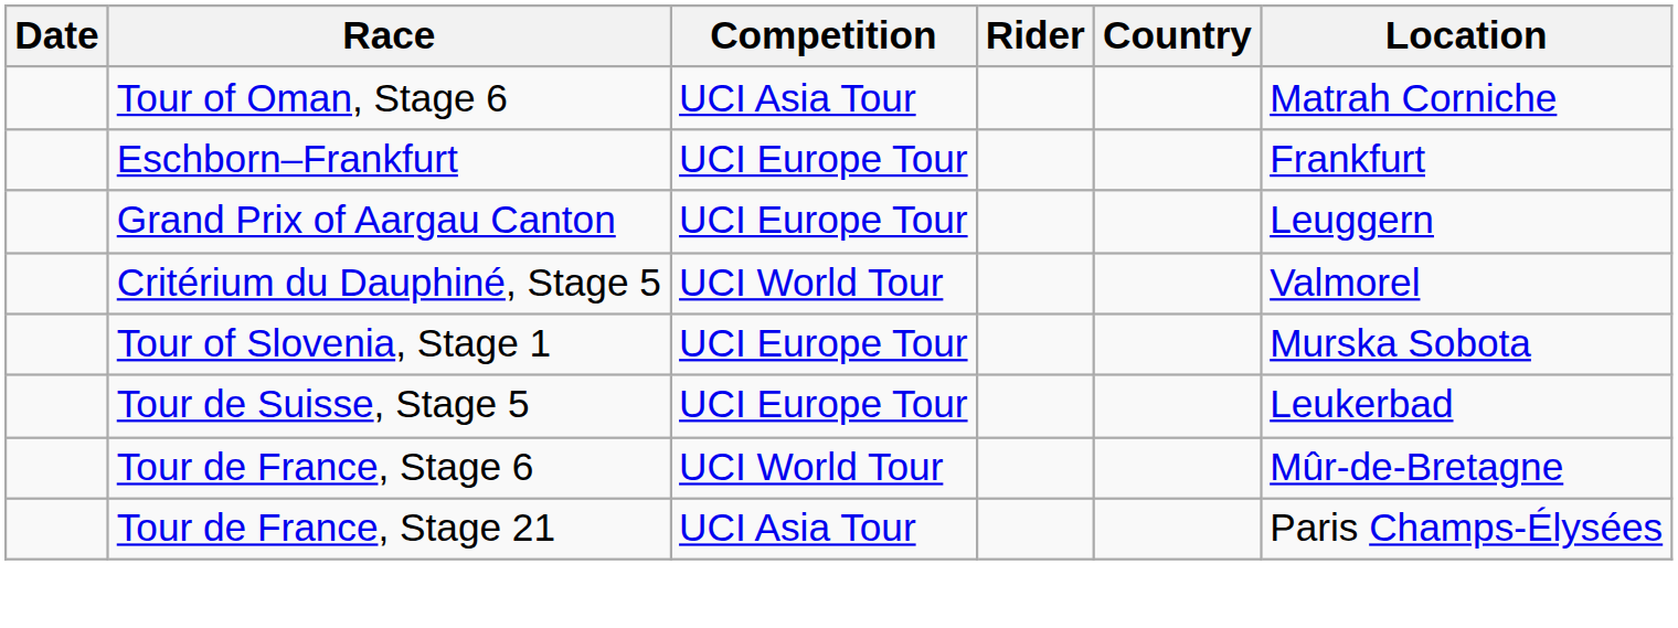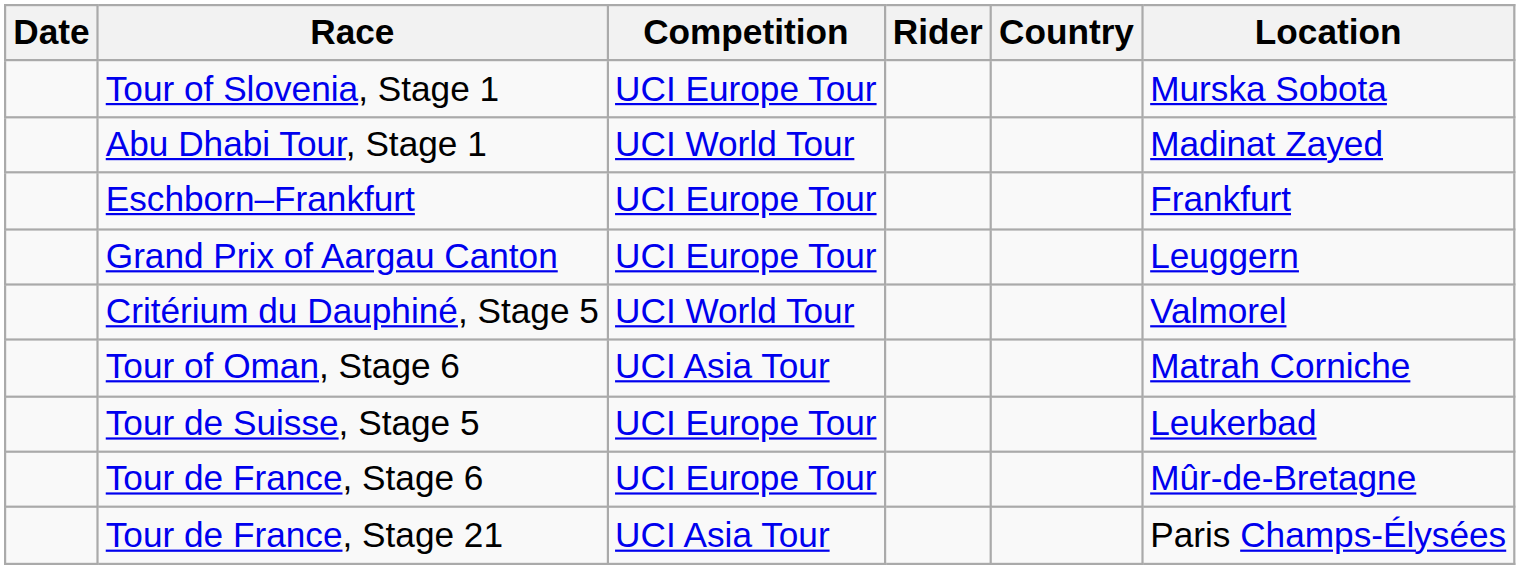 <table class="wikitable sortable">
 <tr>
 <th>Date</th>
 <th>Race</th>
 <th>Competition</th>
 <th>Rider</th>
 <th>Country</th>
 <th>Location</th>
 </tr>
 <tr>
 <td></td>
-<td><a href='#'>Tour of Oman</a>, Stage 6</td>
-<td><a href='#'>UCI Asia Tour</a></td>
+<td><a href='#'>Tour of Slovenia</a>, Stage 1</td>
+<td><a href='#'>UCI Europe Tour</a></td>
 <td></td>
 <td></td>
-<td><a href='#'>Matrah Corniche</a></td>
+<td><a href='#'>Murska Sobota</a></td>
+</tr>
+<tr>
+<td></td>
+<td><a href='#'>Abu Dhabi Tour</a>, Stage 1</td>
+<td><a href='#'>UCI World Tour</a></td>
+<td></td>
+<td></td>
+<td><a href='#'>Madinat Zayed</a></td>
 </tr>
 <tr>
 <td></td>
 <td><a href='#'>Eschborn–Frankfurt</a></td>
 <td><a href='#'>UCI Europe Tour</a></td>
 <td></td>
 <td></td>
 <td><a href='#'>Frankfurt</a></td>
 </tr>
 <tr>
 <td></td>
 <td><a href='#'>Grand Prix of Aargau Canton</a></td>
 <td><a href='#'>UCI Europe Tour</a></td>
 <td></td>
 <td></td>
 <td><a href='#'>Leuggern</a></td>
 </tr>
 <tr>
 <td></td>
 <td><a href='#'>Critérium du Dauphiné</a>, Stage 5</td>
 <td><a href='#'>UCI World Tour</a></td>
 <td></td>
 <td></td>
 <td><a href='#'>Valmorel</a></td>
 </tr>
 <tr>
 <td></td>
-<td><a href='#'>Tour of Slovenia</a>, Stage 1</td>
-<td><a href='#'>UCI Europe Tour</a></td>
+<td><a href='#'>Tour of Oman</a>, Stage 6</td>
+<td><a href='#'>UCI Asia Tour</a></td>
 <td></td>
 <td></td>
-<td><a href='#'>Murska Sobota</a></td>
+<td><a href='#'>Matrah Corniche</a></td>
 </tr>
 <tr>
 <td></td>
 <td><a href='#'>Tour de Suisse</a>, Stage 5</td>
 <td><a href='#'>UCI Europe Tour</a></td>
 <td></td>
 <td></td>
 <td><a href='#'>Leukerbad</a></td>
 </tr>
 <tr>
 <td></td>
 <td><a href='#'>Tour de France</a>, Stage 6</td>
-<td><a href='#'>UCI World Tour</a></td>
+<td><a href='#'>UCI Europe Tour</a></td>
 <td></td>
 <td></td>
 <td><a href='#'>Mûr-de-Bretagne</a></td>
 </tr>
 <tr>
 <td></td>
 <td><a href='#'>Tour de France</a>, Stage 21</td>
 <td><a href='#'>UCI Asia Tour</a></td>
 <td></td>
 <td></td>
 <td>Paris <a href='#'>Champs-Élysées</a></td>
 </tr>
 </table>
